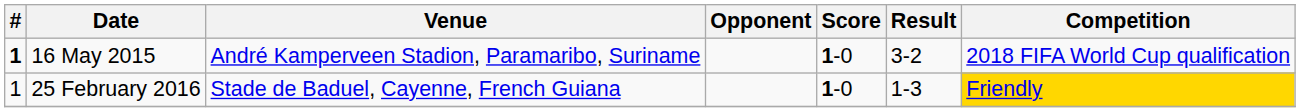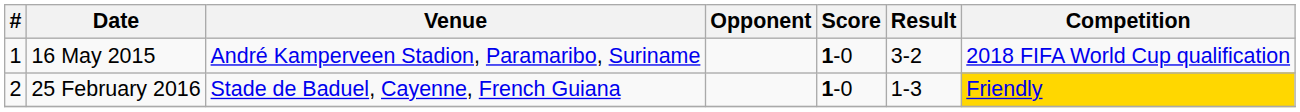 <table class="wikitable">
 <tr>
 <th>#</th>
 <th>Date</th>
 <th>Venue</th>
 <th>Opponent</th>
 <th>Score</th>
 <th>Result</th>
 <th>Competition</th>
 </tr>
 <tr>
-<td><strong>1</strong></td>
+<td>1</td>
 <td>16 May 2015</td>
 <td><a href='#'>André Kamperveen Stadion</a>, <a href='#'>Paramaribo</a>, <a href='#'>Suriname</a></td>
 <td></td>
 <td><strong>1</strong>-0</td>
 <td>3-2</td>
 <td><a href='#'>2018 FIFA World Cup qualification</a></td>
 </tr>
 <tr>
-<td>1</td>
+<td>2</td>
 <td>25 February 2016</td>
 <td><a href='#'>Stade de Baduel</a>, <a href='#'>Cayenne</a>, <a href='#'>French Guiana</a></td>
 <td></td>
 <td><strong>1</strong>-0</td>
 <td>1-3</td>
 <td style="background: gold;"><a href='#'>Friendly</a></td>
 </tr>
 <tr>
 </tr>
 </table>
